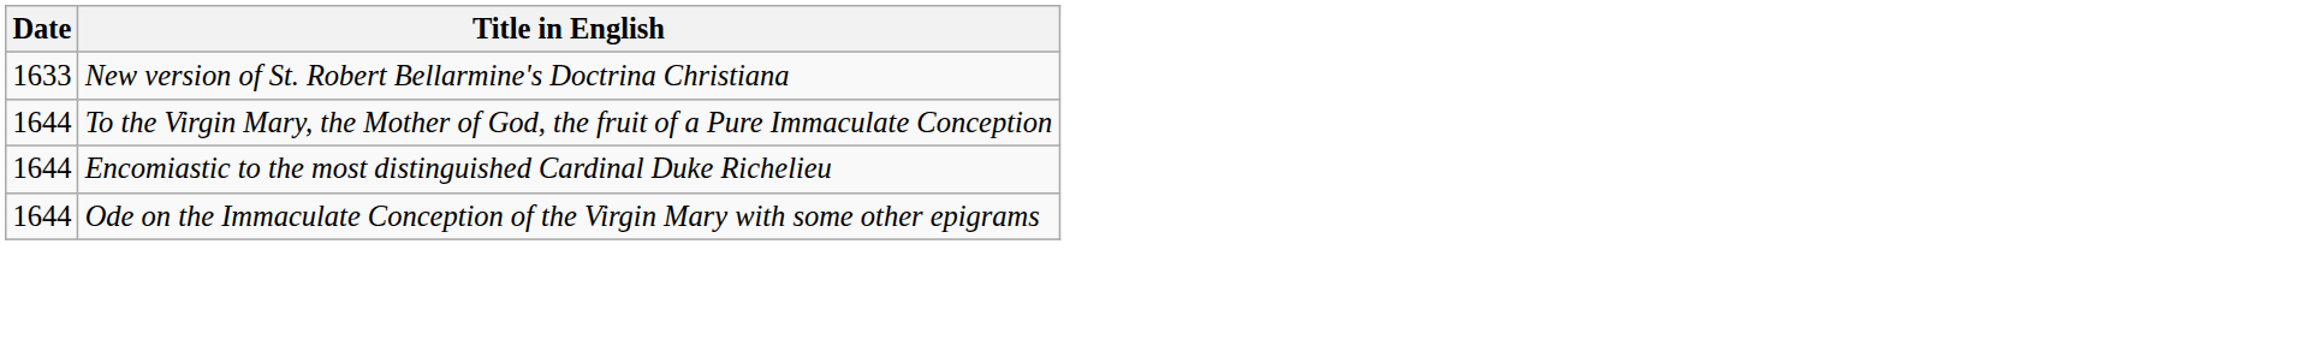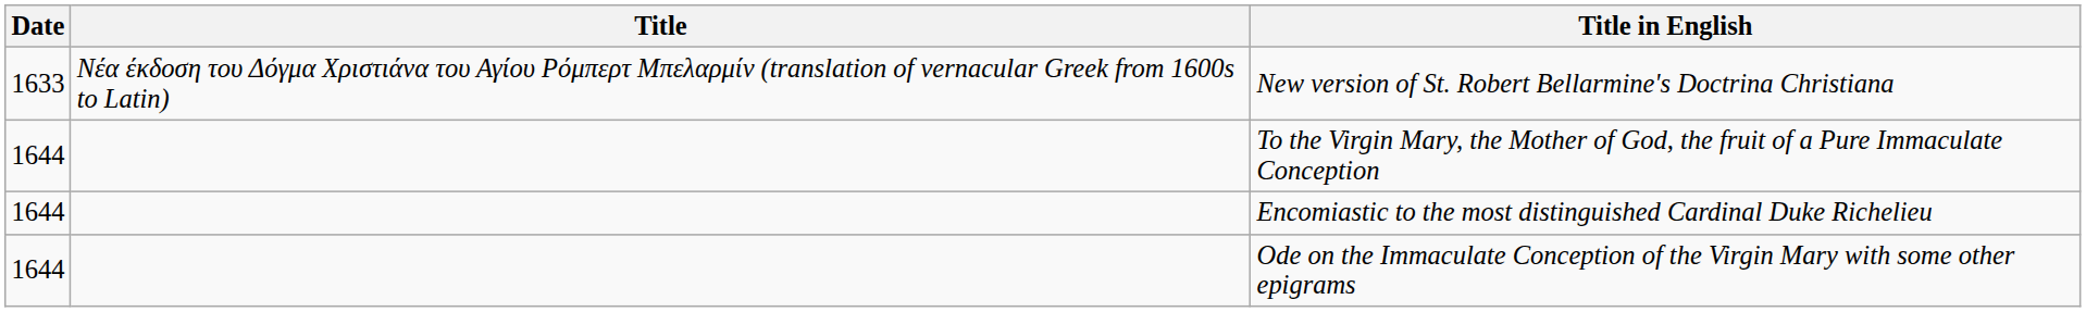 <table class="wikitable">
 <tr>
 <th>Date</th>
+<th>Title</th>
 <th>Title in English</th>
 </tr>
 <tr>
 <td>1633</td>
+<td><em>Nέα έκδοση του Δόγμα Χριστιάνα του Αγίου Ρόμπερτ Μπελαρμίν (translation of vernacular Greek from 1600s to Latin)</em></td>
 <td><em>New version of St. Robert Bellarmine's Doctrina Christiana</em></td>
 </tr>
 <tr>
 <td>1644</td>
+<td></td>
 <td><em>To the Virgin Mary, the Mother of God, the fruit of a Pure Immaculate Conception</em></td>
 </tr>
 <tr>
 <td>1644</td>
+<td></td>
 <td><em>Encomiastic to the most distinguished Cardinal Duke Richelieu</em></td>
 </tr>
 <tr>
 <td>1644</td>
+<td></td>
 <td><em>Ode on the Immaculate Conception of the Virgin Mary with some other epigrams </em></td>
 </tr>
 </table>
